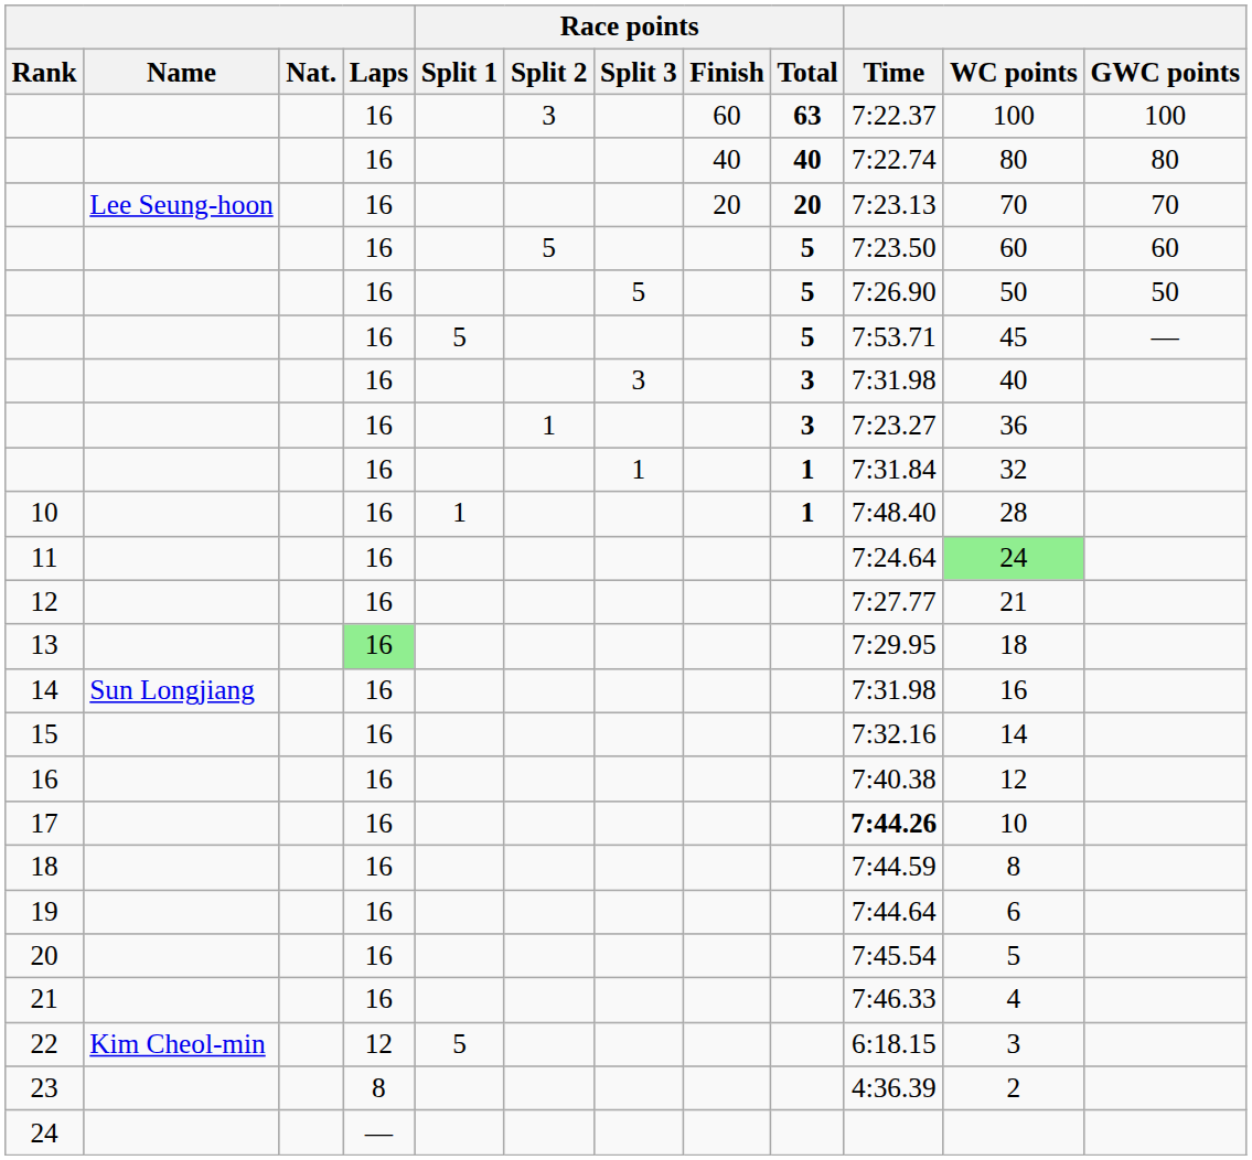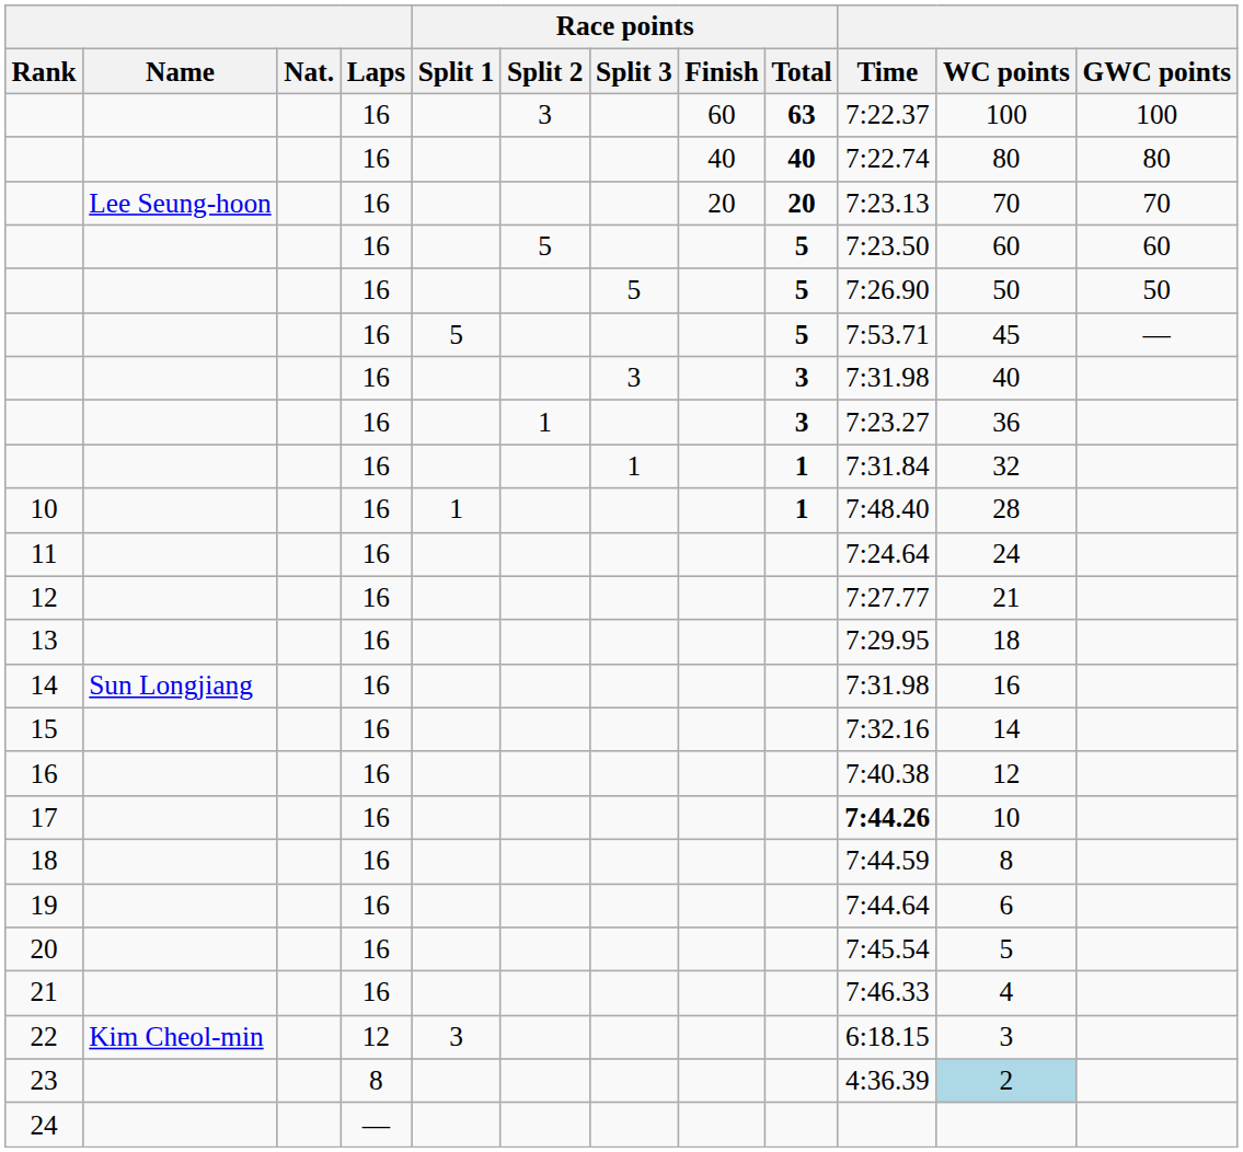 <table class="wikitable sortable" style="text-align:center">
 <tr>
 <th colspan=4></th>
 <th colspan=5>Race points</th>
 <th colspan=3></th>
 </tr>
 <tr>
 <th>Rank</th>
 <th>Name</th>
 <th>Nat.</th>
 <th>Laps</th>
 <th>Split 1</th>
 <th>Split 2</th>
 <th>Split 3</th>
 <th>Finish</th>
 <th>Total</th>
 <th>Time</th>
 <th>WC points</th>
 <th>GWC points</th>
 </tr>
 <tr>
 <td></td>
 <td align=left></td>
 <td></td>
 <td>16</td>
 <td></td>
 <td>3</td>
 <td></td>
 <td>60</td>
 <td><strong>63</strong></td>
 <td>7:22.37</td>
 <td>100</td>
 <td>100</td>
 </tr>
 <tr>
 <td></td>
 <td align=left></td>
 <td></td>
 <td>16</td>
 <td></td>
 <td></td>
 <td></td>
 <td>40</td>
 <td><strong>40</strong></td>
 <td>7:22.74</td>
 <td>80</td>
 <td>80</td>
 </tr>
 <tr>
 <td></td>
 <td align=left><a href='#'>Lee Seung-hoon</a></td>
 <td></td>
 <td>16</td>
 <td></td>
 <td></td>
 <td></td>
 <td>20</td>
 <td><strong>20</strong></td>
 <td>7:23.13</td>
 <td>70</td>
 <td>70</td>
 </tr>
 <tr>
 <td></td>
 <td align=left></td>
 <td></td>
 <td>16</td>
 <td></td>
 <td>5</td>
 <td></td>
 <td></td>
 <td><strong>5</strong></td>
 <td>7:23.50</td>
 <td>60</td>
 <td>60</td>
 </tr>
 <tr>
 <td></td>
 <td align=left></td>
 <td></td>
 <td>16</td>
 <td></td>
 <td></td>
 <td>5</td>
 <td></td>
 <td><strong>5</strong></td>
 <td>7:26.90</td>
 <td>50</td>
 <td>50</td>
 </tr>
 <tr>
 <td></td>
 <td align=left></td>
 <td></td>
 <td>16</td>
 <td>5</td>
 <td></td>
 <td></td>
 <td></td>
 <td><strong>5</strong></td>
 <td>7:53.71</td>
 <td>45</td>
 <td>—</td>
 </tr>
 <tr>
 <td></td>
 <td align=left></td>
 <td></td>
 <td>16</td>
 <td></td>
 <td></td>
 <td>3</td>
 <td></td>
 <td><strong>3</strong></td>
 <td>7:31.98</td>
 <td>40</td>
 <td></td>
 </tr>
 <tr>
 <td></td>
 <td align=left></td>
 <td></td>
 <td>16</td>
 <td></td>
 <td>1</td>
 <td></td>
 <td></td>
 <td><strong>3</strong></td>
 <td>7:23.27</td>
 <td>36</td>
 <td></td>
 </tr>
 <tr>
 <td></td>
 <td align=left></td>
 <td></td>
 <td>16</td>
 <td></td>
 <td></td>
 <td>1</td>
 <td></td>
 <td><strong>1</strong></td>
 <td>7:31.84</td>
 <td>32</td>
 <td></td>
 </tr>
 <tr>
 <td>10</td>
 <td align=left></td>
 <td></td>
 <td>16</td>
 <td>1</td>
 <td></td>
 <td></td>
 <td></td>
 <td><strong>1</strong></td>
 <td>7:48.40</td>
 <td>28</td>
 <td></td>
 </tr>
 <tr>
 <td>11</td>
 <td align=left></td>
 <td></td>
 <td>16</td>
 <td></td>
 <td></td>
 <td></td>
 <td></td>
 <td></td>
 <td>7:24.64</td>
-<td style="background: lightgreen;">24</td>
+<td>24</td>
 <td></td>
 </tr>
 <tr>
 <td>12</td>
 <td align=left></td>
 <td></td>
 <td>16</td>
 <td></td>
 <td></td>
 <td></td>
 <td></td>
 <td></td>
 <td>7:27.77</td>
 <td>21</td>
 <td></td>
 </tr>
 <tr>
 <td>13</td>
 <td align=left></td>
 <td></td>
-<td style="background: lightgreen;">16</td>
+<td>16</td>
 <td></td>
 <td></td>
 <td></td>
 <td></td>
 <td></td>
 <td>7:29.95</td>
 <td>18</td>
 <td></td>
 </tr>
 <tr>
 <td>14</td>
 <td align=left><a href='#'>Sun Longjiang</a></td>
 <td></td>
 <td>16</td>
 <td></td>
 <td></td>
 <td></td>
 <td></td>
 <td></td>
 <td>7:31.98</td>
 <td>16</td>
 <td></td>
 </tr>
 <tr>
 <td>15</td>
 <td align=left></td>
 <td></td>
 <td>16</td>
 <td></td>
 <td></td>
 <td></td>
 <td></td>
 <td></td>
 <td>7:32.16</td>
 <td>14</td>
 <td></td>
 </tr>
 <tr>
 <td>16</td>
 <td align=left></td>
 <td></td>
 <td>16</td>
 <td></td>
 <td></td>
 <td></td>
 <td></td>
 <td></td>
 <td>7:40.38</td>
 <td>12</td>
 <td></td>
 </tr>
 <tr>
 <td>17</td>
 <td align=left></td>
 <td></td>
 <td>16</td>
 <td></td>
 <td></td>
 <td></td>
 <td></td>
 <td></td>
 <td><strong>7:44.26</strong></td>
 <td>10</td>
 <td></td>
 </tr>
 <tr>
 <td>18</td>
 <td align=left></td>
 <td></td>
 <td>16</td>
 <td></td>
 <td></td>
 <td></td>
 <td></td>
 <td></td>
 <td>7:44.59</td>
 <td>8</td>
 <td></td>
 </tr>
 <tr>
 <td>19</td>
 <td align=left></td>
 <td></td>
 <td>16</td>
 <td></td>
 <td></td>
 <td></td>
 <td></td>
 <td></td>
 <td>7:44.64</td>
 <td>6</td>
 <td></td>
 </tr>
 <tr>
 <td>20</td>
 <td align=left></td>
 <td></td>
 <td>16</td>
 <td></td>
 <td></td>
 <td></td>
 <td></td>
 <td></td>
 <td>7:45.54</td>
 <td>5</td>
 <td></td>
 </tr>
 <tr>
 <td>21</td>
 <td align=left></td>
 <td></td>
 <td>16</td>
 <td></td>
 <td></td>
 <td></td>
 <td></td>
 <td></td>
 <td>7:46.33</td>
 <td>4</td>
 <td></td>
 </tr>
 <tr>
 <td>22</td>
 <td align=left><a href='#'>Kim Cheol-min</a></td>
 <td></td>
 <td>12</td>
-<td>5</td>
+<td>3</td>
 <td></td>
 <td></td>
 <td></td>
 <td></td>
 <td>6:18.15</td>
 <td>3</td>
 <td></td>
 </tr>
 <tr>
 <td>23</td>
 <td align=left></td>
 <td></td>
 <td>8</td>
 <td></td>
 <td></td>
 <td></td>
 <td></td>
 <td></td>
 <td>4:36.39</td>
-<td>2</td>
+<td style="background: lightblue;">2</td>
 <td></td>
 </tr>
 <tr>
 <td>24</td>
 <td align=left></td>
 <td></td>
 <td>—</td>
 <td></td>
 <td></td>
 <td></td>
 <td></td>
 <td></td>
 <td></td>
 <td></td>
 <td></td>
 </tr>
 </table>
